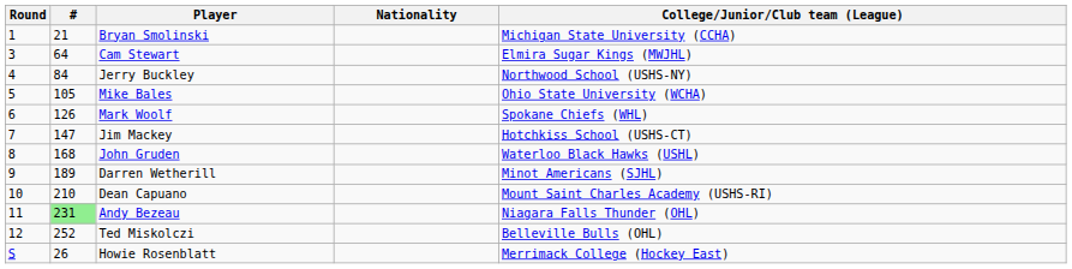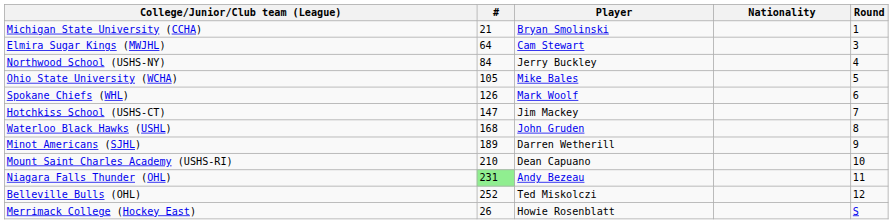 <table class="wikitable">
 <tr align="center">
-<th bgcolor="#DDDDFF" width="4.0%">Round</th>
+<th bgcolor="#DDDDFF" width="50.0%">College/Junior/Club team (League)</th>
 <th bgcolor="#DDDDFF" width="4.0%">#</th>
 <th bgcolor="#DDDDFF" width="21.0%">Player</th>
 <th bgcolor="#DDDDFF" width="14.5%">Nationality</th>
-<th bgcolor="#DDDDFF" width="50.0%">College/Junior/Club team (League)</th>
+<th bgcolor="#DDDDFF" width="4.0%">Round</th>
 </tr>
 <tr>
-<td>1</td>
+<td><a href='#'>Michigan State University</a> (<a href='#'>CCHA</a>)</td>
 <td>21</td>
 <td><a href='#'>Bryan Smolinski</a></td>
 <td></td>
-<td><a href='#'>Michigan State University</a> (<a href='#'>CCHA</a>)</td>
+<td>1</td>
 </tr>
 <tr>
-<td>3</td>
+<td><a href='#'>Elmira Sugar Kings</a> (<a href='#'>MWJHL</a>)</td>
 <td>64</td>
 <td><a href='#'>Cam Stewart</a></td>
 <td></td>
-<td><a href='#'>Elmira Sugar Kings</a> (<a href='#'>MWJHL</a>)</td>
+<td>3</td>
 </tr>
 <tr>
-<td>4</td>
+<td><a href='#'>Northwood School</a> (USHS-NY)</td>
 <td>84</td>
 <td>Jerry Buckley</td>
 <td></td>
-<td><a href='#'>Northwood School</a> (USHS-NY)</td>
+<td>4</td>
 </tr>
 <tr>
-<td>5</td>
+<td><a href='#'>Ohio State University</a> (<a href='#'>WCHA</a>)</td>
 <td>105</td>
 <td><a href='#'>Mike Bales</a></td>
 <td></td>
-<td><a href='#'>Ohio State University</a> (<a href='#'>WCHA</a>)</td>
+<td>5</td>
 </tr>
 <tr>
-<td>6</td>
+<td><a href='#'>Spokane Chiefs</a> (<a href='#'>WHL</a>)</td>
 <td>126</td>
 <td><a href='#'>Mark Woolf</a></td>
 <td></td>
-<td><a href='#'>Spokane Chiefs</a> (<a href='#'>WHL</a>)</td>
+<td>6</td>
 </tr>
 <tr>
-<td>7</td>
+<td><a href='#'>Hotchkiss School</a> (USHS-CT)</td>
 <td>147</td>
 <td>Jim Mackey</td>
 <td></td>
-<td><a href='#'>Hotchkiss School</a> (USHS-CT)</td>
+<td>7</td>
 </tr>
 <tr>
-<td>8</td>
+<td><a href='#'>Waterloo Black Hawks</a> (<a href='#'>USHL</a>)</td>
 <td>168</td>
 <td><a href='#'>John Gruden</a></td>
 <td></td>
-<td><a href='#'>Waterloo Black Hawks</a> (<a href='#'>USHL</a>)</td>
+<td>8</td>
 </tr>
 <tr>
-<td>9</td>
+<td><a href='#'>Minot Americans</a> (<a href='#'>SJHL</a>)</td>
 <td>189</td>
 <td>Darren Wetherill</td>
 <td></td>
-<td><a href='#'>Minot Americans</a> (<a href='#'>SJHL</a>)</td>
+<td>9</td>
 </tr>
 <tr>
-<td>10</td>
+<td><a href='#'>Mount Saint Charles Academy</a> (USHS-RI)</td>
 <td>210</td>
 <td>Dean Capuano</td>
 <td></td>
-<td><a href='#'>Mount Saint Charles Academy</a> (USHS-RI)</td>
+<td>10</td>
 </tr>
 <tr>
-<td>11</td>
+<td><a href='#'>Niagara Falls Thunder</a> (<a href='#'>OHL</a>)</td>
 <td style="background: lightgreen;">231</td>
 <td><a href='#'>Andy Bezeau</a></td>
 <td></td>
-<td><a href='#'>Niagara Falls Thunder</a> (<a href='#'>OHL</a>)</td>
+<td>11</td>
 </tr>
 <tr>
-<td>12</td>
+<td><a href='#'>Belleville Bulls</a> (OHL)</td>
 <td>252</td>
 <td>Ted Miskolczi</td>
 <td></td>
-<td><a href='#'>Belleville Bulls</a> (OHL)</td>
+<td>12</td>
 </tr>
 <tr>
-<td><a href='#'>S</a></td>
+<td><a href='#'>Merrimack College</a> (<a href='#'>Hockey East</a>)</td>
 <td>26</td>
 <td>Howie Rosenblatt</td>
 <td></td>
-<td><a href='#'>Merrimack College</a> (<a href='#'>Hockey East</a>)</td>
+<td><a href='#'>S</a></td>
 </tr>
 </table>
